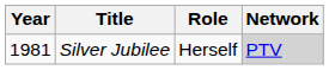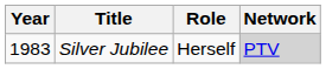 <table class="wikitable sortable plainrowheaders">
 <tr style="text-align:center;">
 <th scope="col">Year</th>
 <th scope="col">Title</th>
 <th scope="col">Role</th>
 <th scope="col">Network</th>
 </tr>
 <tr>
-<td>1981</td>
+<td>1983</td>
 <td><em>Silver Jubilee</em></td>
 <td>Herself</td>
 <td style="background: lightgrey;"><a href='#'>PTV</a></td>
 </tr>
 </table>
